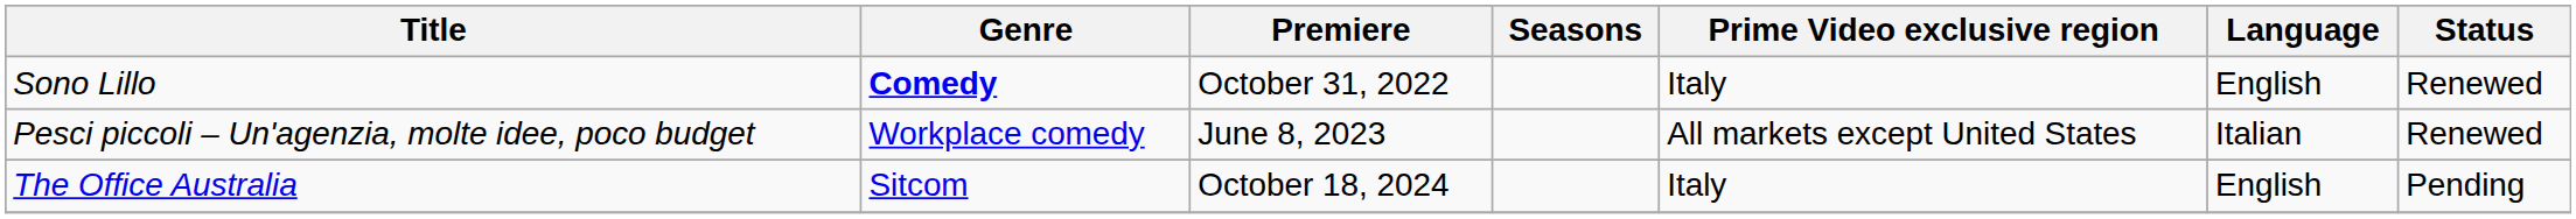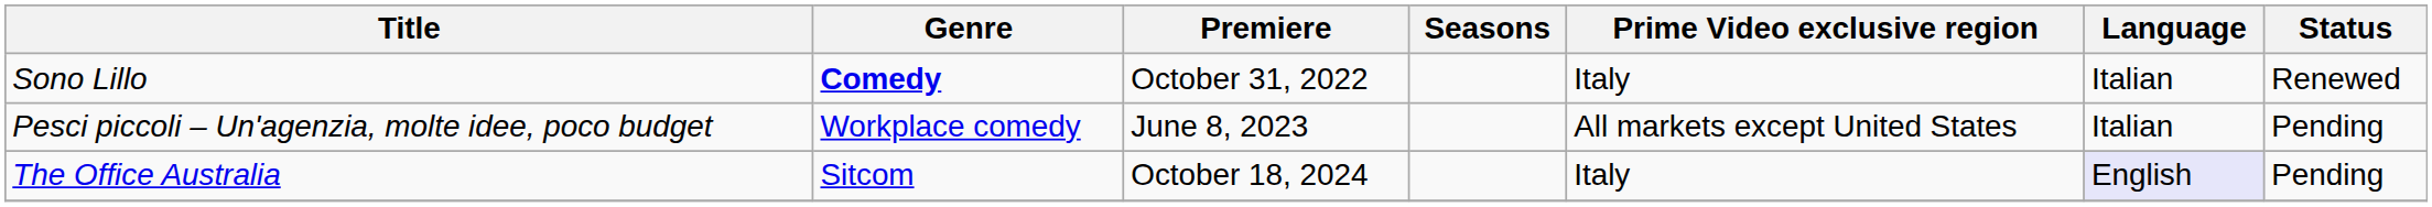 <table class="wikitable sortable" style="width:100%;">
 <tr>
 <th>Title</th>
 <th>Genre</th>
 <th>Premiere</th>
 <th>Seasons</th>
 <th>Prime Video exclusive region</th>
 <th>Language</th>
 <th>Status</th>
 </tr>
 <tr>
 <td><em>Sono Lillo</em></td>
 <td><strong><a href='#'>Comedy</a></strong></td>
 <td>October 31, 2022</td>
 <td></td>
 <td>Italy</td>
-<td>English</td>
+<td>Italian</td>
 <td>Renewed</td>
 </tr>
 <tr>
 <td><em>Pesci piccoli – Un'agenzia, molte idee, poco budget</em></td>
 <td><a href='#'>Workplace comedy</a></td>
 <td>June 8, 2023</td>
 <td></td>
 <td>All markets except United States</td>
 <td>Italian</td>
-<td>Renewed</td>
+<td>Pending</td>
 </tr>
 <tr>
 <td><em><a href='#'>The Office Australia</a></em></td>
 <td><a href='#'>Sitcom</a></td>
 <td>October 18, 2024</td>
 <td></td>
 <td>Italy</td>
-<td>English</td>
+<td style="background: lavender;">English</td>
 <td>Pending</td>
 </tr>
 <tr>
 </tr>
 </table>
